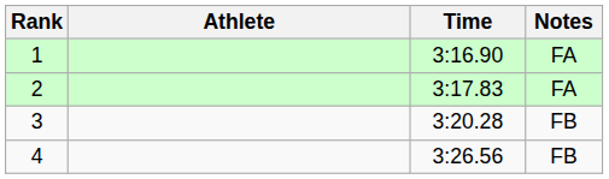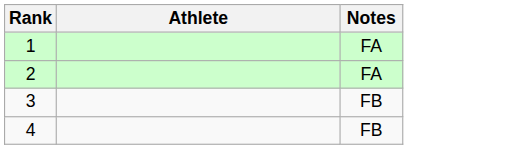 <table class=wikitable style="text-align:center">
 <tr>
 <th width=40>Rank</th>
 <th width=250>Athlete</th>
-<th width=80>Time</th>
 <th width=50>Notes</th>
 </tr>
 <tr bgcolor="ccffcc">
 <td>1</td>
 <td align=left></td>
-<td>3:16.90</td>
 <td>FA</td>
 </tr>
 <tr bgcolor="ccffcc">
 <td>2</td>
 <td align=left></td>
-<td>3:17.83</td>
 <td>FA</td>
 </tr>
 <tr>
 <td>3</td>
 <td align=left></td>
-<td>3:20.28</td>
 <td>FB</td>
 </tr>
 <tr>
 <td>4</td>
 <td align=left></td>
-<td>3:26.56</td>
 <td>FB</td>
 </tr>
 </table>
